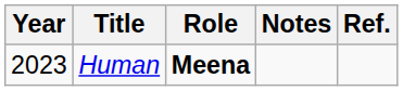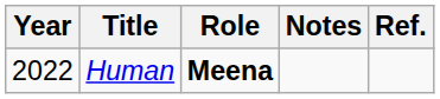 <table class="wikitable sortable">
 <tr>
 <th>Year</th>
 <th>Title</th>
 <th>Role</th>
 <th>Notes</th>
 <th>Ref.</th>
 </tr>
 <tr>
-<td>2023</td>
+<td>2022</td>
 <td><em><a href='#'>Human</a></em></td>
 <td><strong>Meena</strong></td>
 <td></td>
 <td></td>
 </tr>
 </table>
